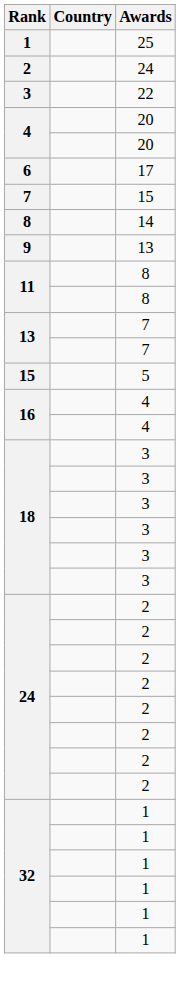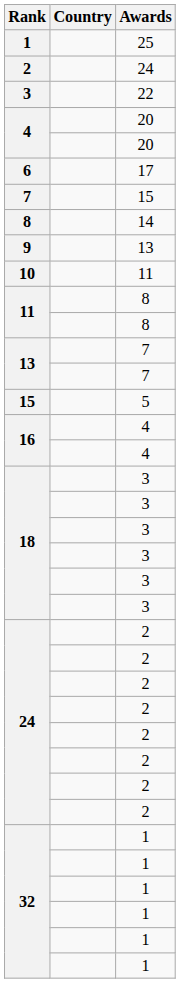 <table class="wikitable mw-collapsible mw-collapsed">
 <tr>
 <th>Rank</th>
 <th>Country</th>
 <th>Awards</th>
 </tr>
 <tr>
 <th>1</th>
 <td></td>
 <td style="text-align:center">25</td>
 </tr>
 <tr>
 <th>2</th>
 <td></td>
 <td style="text-align:center">24</td>
 </tr>
 <tr>
 <th>3</th>
 <td></td>
 <td style="text-align:center">22</td>
 </tr>
 <tr>
 <th rowspan="2">4</th>
 <td></td>
 <td style="text-align:center">20</td>
 </tr>
 <tr>
 <td></td>
 <td style="text-align:center">20</td>
 </tr>
 <tr>
 <th>6</th>
 <td></td>
 <td style="text-align:center">17</td>
 </tr>
 <tr>
 <th>7</th>
 <td></td>
 <td style="text-align:center">15</td>
 </tr>
 <tr>
 <th>8</th>
 <td></td>
 <td style="text-align:center">14</td>
 </tr>
 <tr>
 <th>9</th>
 <td></td>
 <td style="text-align:center">13</td>
+</tr>
+<tr>
+<th>10</th>
+<td></td>
+<td style="text-align:center">11</td>
 </tr>
 <tr>
 <th rowspan="2">11</th>
 <td></td>
 <td style="text-align:center">8</td>
 </tr>
 <tr>
 <td></td>
 <td style="text-align:center">8</td>
 </tr>
 <tr>
 <th rowspan="2">13</th>
 <td></td>
 <td style="text-align:center">7</td>
 </tr>
 <tr>
 <td></td>
 <td style="text-align:center">7</td>
 </tr>
 <tr>
 <th>15</th>
 <td></td>
 <td style="text-align:center">5</td>
 </tr>
 <tr>
 <th rowspan="2">16</th>
 <td></td>
 <td style="text-align:center">4</td>
 </tr>
 <tr>
 <td></td>
 <td style="text-align:center">4</td>
 </tr>
 <tr>
 <th rowspan="6">18</th>
 <td></td>
 <td style="text-align:center">3</td>
 </tr>
 <tr>
 <td></td>
 <td style="text-align:center">3</td>
 </tr>
 <tr>
 <td></td>
 <td style="text-align:center">3</td>
 </tr>
 <tr>
 <td></td>
 <td style="text-align:center">3</td>
 </tr>
 <tr>
 <td></td>
 <td style="text-align:center">3</td>
 </tr>
 <tr>
 <td></td>
 <td style="text-align:center">3</td>
 </tr>
 <tr>
 <th rowspan="8">24</th>
 <td></td>
 <td style="text-align:center">2</td>
 </tr>
 <tr>
 <td></td>
 <td style="text-align:center">2</td>
 </tr>
 <tr>
 <td></td>
 <td style="text-align:center">2</td>
 </tr>
 <tr>
 <td></td>
 <td style="text-align:center">2</td>
 </tr>
 <tr>
 <td></td>
 <td style="text-align:center">2</td>
 </tr>
 <tr>
 <td></td>
 <td style="text-align:center">2</td>
 </tr>
 <tr>
 <td></td>
 <td style="text-align:center">2</td>
 </tr>
 <tr>
 <td></td>
 <td style="text-align:center">2</td>
 </tr>
 <tr>
 <th rowspan="6">32</th>
 <td></td>
 <td style="text-align:center">1</td>
 </tr>
 <tr>
 <td></td>
 <td style="text-align:center">1</td>
 </tr>
 <tr>
 <td></td>
 <td style="text-align:center">1</td>
 </tr>
 <tr>
 <td></td>
 <td style="text-align:center">1</td>
 </tr>
 <tr>
 <td></td>
 <td style="text-align:center">1</td>
 </tr>
 <tr>
 <td></td>
 <td style="text-align:center">1</td>
 </tr>
 </table>
